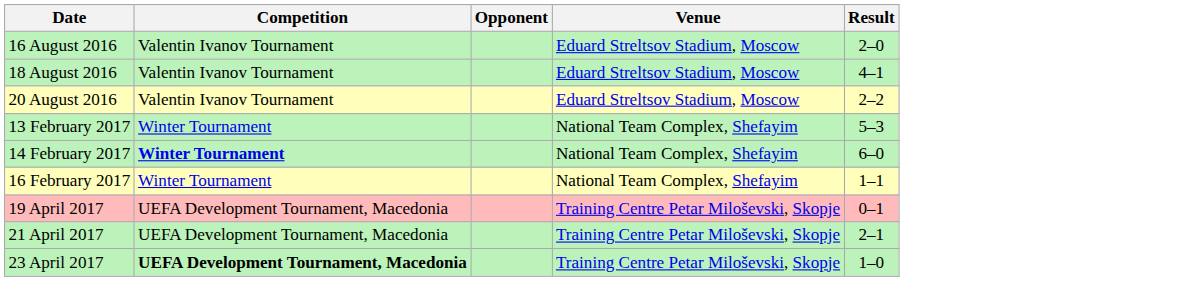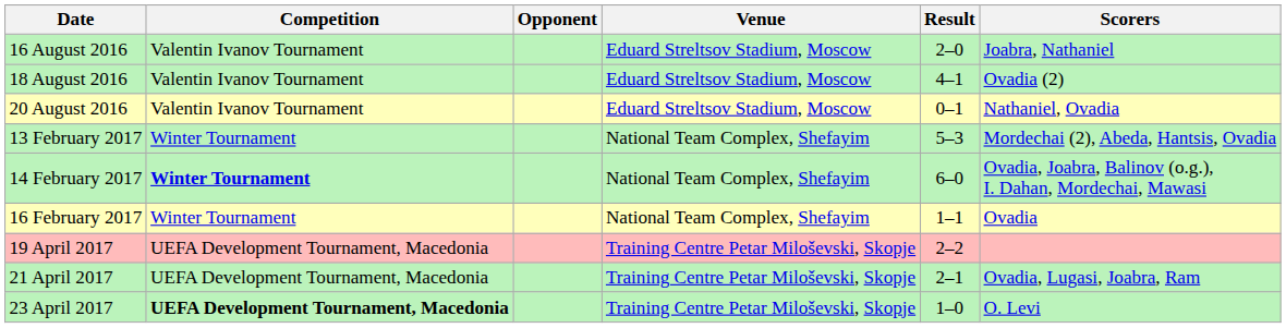 <table class="wikitable">
 <tr>
 <th>Date</th>
 <th>Competition</th>
 <th>Opponent</th>
 <th>Venue</th>
 <th>Result</th>
+<th>Scorers</th>
 </tr>
 <tr bgcolor="#BBF3BB">
 <td>16 August 2016</td>
 <td>Valentin Ivanov Tournament</td>
 <td></td>
 <td><a href='#'>Eduard Streltsov Stadium</a>, <a href='#'>Moscow</a></td>
 <td align=center>2–0</td>
+<td><a href='#'>Joabra</a>, <a href='#'>Nathaniel</a></td>
 </tr>
 <tr bgcolor="#BBF3BB">
 <td>18 August 2016</td>
 <td>Valentin Ivanov Tournament</td>
 <td></td>
 <td><a href='#'>Eduard Streltsov Stadium</a>, <a href='#'>Moscow</a></td>
 <td align=center>4–1</td>
+<td><a href='#'>Ovadia</a> (2)</td>
 </tr>
 <tr bgcolor="#FFFFBB">
 <td>20 August 2016</td>
 <td>Valentin Ivanov Tournament</td>
 <td></td>
 <td><a href='#'>Eduard Streltsov Stadium</a>, <a href='#'>Moscow</a></td>
-<td align=center>2–2</td>
+<td align=center>0–1</td>
+<td><a href='#'>Nathaniel</a>, <a href='#'>Ovadia</a></td>
 </tr>
 <tr bgcolor="#BBF3BB">
 <td>13 February 2017</td>
 <td><a href='#'>Winter Tournament</a></td>
 <td></td>
 <td>National Team Complex, <a href='#'>Shefayim</a></td>
 <td align=center>5–3</td>
+<td><a href='#'>Mordechai</a> (2), <a href='#'>Abeda</a>, <a href='#'>Hantsis</a>, <a href='#'>Ovadia</a></td>
 </tr>
 <tr bgcolor="#BBF3BB">
 <td>14 February 2017</td>
 <td><strong><a href='#'>Winter Tournament</a></strong></td>
 <td></td>
 <td>National Team Complex, <a href='#'>Shefayim</a></td>
 <td align=center>6–0</td>
+<td><a href='#'>Ovadia</a>, <a href='#'>Joabra</a>, <a href='#'>Balinov</a> (o.g.),<br> <a href='#'>I. Dahan</a>, <a href='#'>Mordechai</a>, <a href='#'>Mawasi</a></td>
 </tr>
 <tr bgcolor="#FFFFBB">
 <td>16 February 2017</td>
 <td><a href='#'>Winter Tournament</a></td>
 <td></td>
 <td>National Team Complex, <a href='#'>Shefayim</a></td>
 <td align=center>1–1</td>
+<td><a href='#'>Ovadia</a></td>
 </tr>
 <tr bgcolor="#FFBBBB">
 <td>19 April 2017</td>
 <td>UEFA Development Tournament, Macedonia</td>
 <td></td>
 <td><a href='#'>Training Centre Petar Miloševski</a>, <a href='#'>Skopje</a></td>
-<td align=center>0–1</td>
+<td align=center>2–2</td>
+<td></td>
 </tr>
 <tr bgcolor="#BBF3BB">
 <td>21 April 2017</td>
 <td>UEFA Development Tournament, Macedonia</td>
 <td></td>
 <td><a href='#'>Training Centre Petar Miloševski</a>, <a href='#'>Skopje</a></td>
 <td align=center>2–1</td>
+<td><a href='#'>Ovadia</a>, <a href='#'>Lugasi</a>, <a href='#'>Joabra</a>, <a href='#'>Ram</a></td>
 </tr>
 <tr bgcolor="#BBF3BB">
 <td>23 April 2017</td>
 <td><strong>UEFA Development Tournament, Macedonia</strong></td>
 <td></td>
 <td><a href='#'>Training Centre Petar Miloševski</a>, <a href='#'>Skopje</a></td>
 <td align=center>1–0</td>
+<td><a href='#'>O. Levi</a></td>
 </tr>
 </table>
